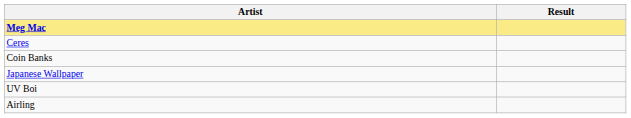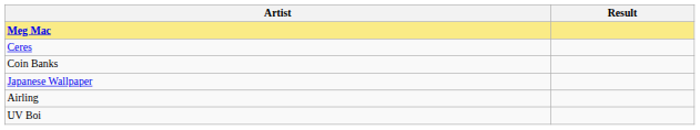 <table class="sortable wikitable">
 <tr>
 <th width="19%">Artist</th>
 <th width="5%">Result</th>
 </tr>
 <tr style="background:#FAEB86">
 <td><strong><a href='#'>Meg Mac</a></strong></td>
 <td></td>
 </tr>
 <tr>
 <td><a href='#'>Ceres</a></td>
 <td></td>
 </tr>
 <tr>
 <td>Coin Banks</td>
 <td></td>
 </tr>
 <tr>
 <td><a href='#'>Japanese Wallpaper</a></td>
 <td></td>
 </tr>
 <tr>
+<td>Airling</td>
+<td></td>
+</tr>
+<tr>
 <td>UV Boi</td>
 <td></td>
 </tr>
-<tr>
-<td>Airling</td>
-<td></td>
-</tr>
 </table>
